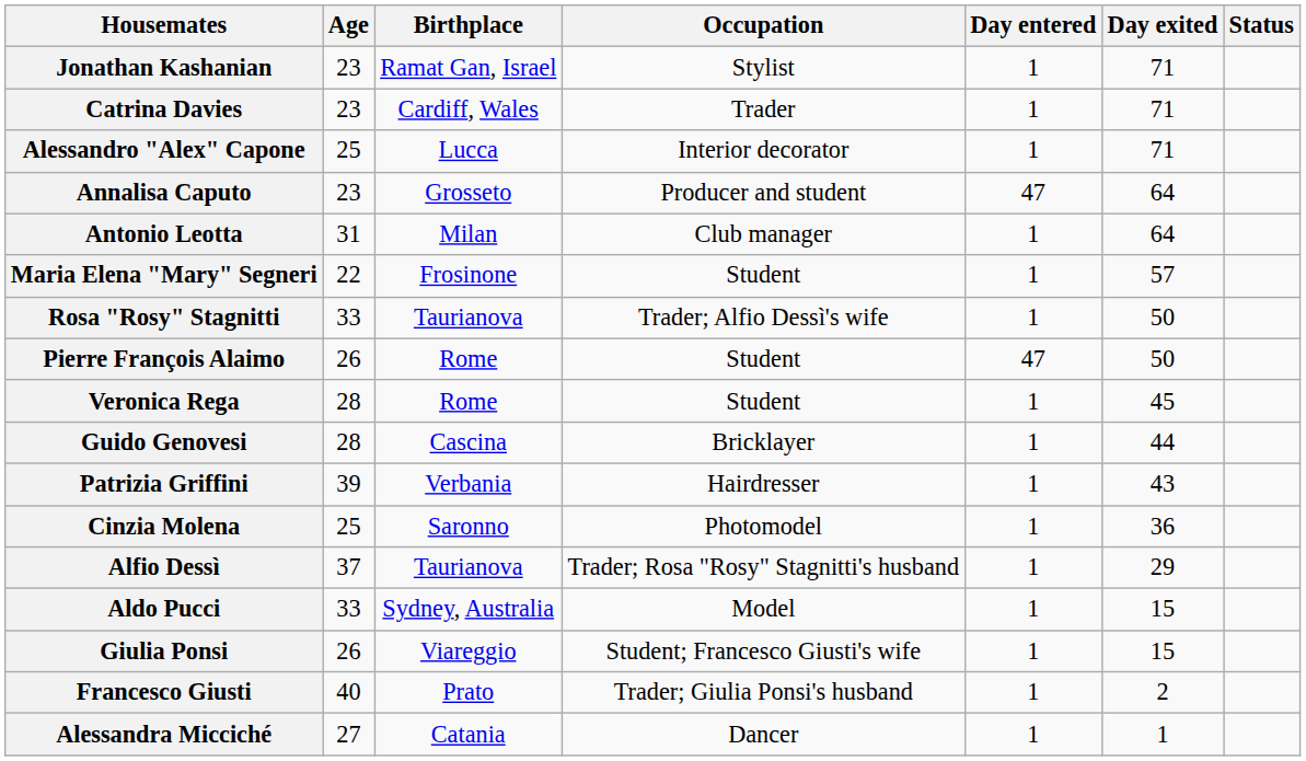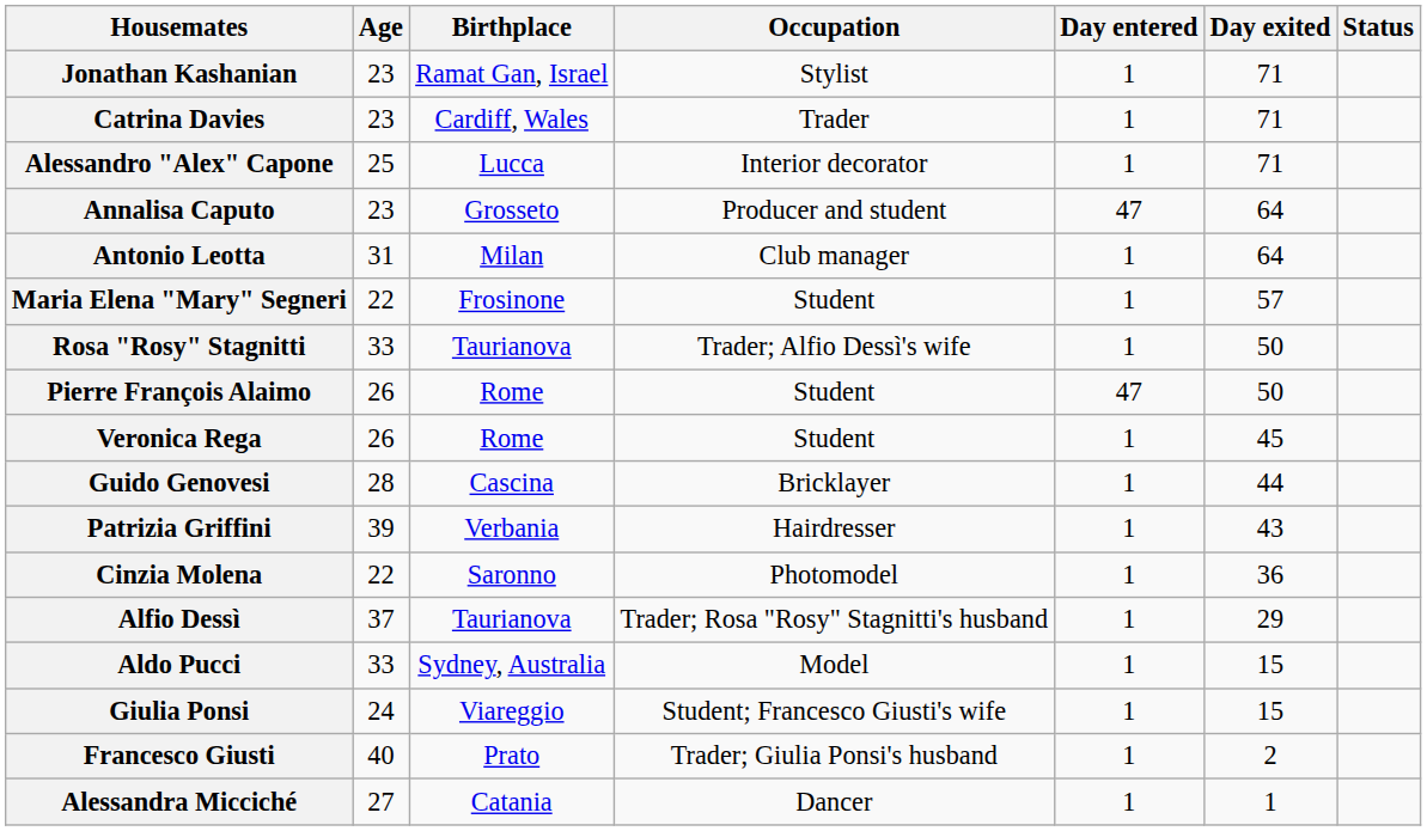 <table class="wikitable sortable" style="text-align:center; line-height:20px; width:auto;">
 <tr>
 <th>Housemates</th>
 <th>Age</th>
 <th>Birthplace</th>
 <th>Occupation</th>
 <th>Day entered</th>
 <th>Day exited</th>
 <th>Status</th>
 </tr>
 <tr>
 <th>Jonathan Kashanian</th>
 <td>23</td>
 <td><a href='#'>Ramat Gan</a>, <a href='#'>Israel</a></td>
 <td>Stylist</td>
 <td>1</td>
 <td>71</td>
 <td></td>
 </tr>
 <tr>
 <th>Catrina Davies</th>
 <td>23</td>
 <td><a href='#'>Cardiff</a>, <a href='#'>Wales</a></td>
 <td>Trader</td>
 <td>1</td>
 <td>71</td>
 <td></td>
 </tr>
 <tr>
 <th>Alessandro "Alex" Capone</th>
 <td>25</td>
 <td><a href='#'>Lucca</a></td>
 <td>Interior decorator</td>
 <td>1</td>
 <td>71</td>
 <td></td>
 </tr>
 <tr>
 <th>Annalisa Caputo</th>
 <td>23</td>
 <td><a href='#'>Grosseto</a></td>
 <td>Producer and student</td>
 <td>47</td>
 <td>64</td>
 <td></td>
 </tr>
 <tr>
 <th>Antonio Leotta</th>
 <td>31</td>
 <td><a href='#'>Milan</a></td>
 <td>Club manager</td>
 <td>1</td>
 <td>64</td>
 <td></td>
 </tr>
 <tr>
 <th>Maria Elena "Mary" Segneri</th>
 <td>22</td>
 <td><a href='#'>Frosinone</a></td>
 <td>Student</td>
 <td>1</td>
 <td>57</td>
 <td></td>
 </tr>
 <tr>
 <th>Rosa "Rosy" Stagnitti</th>
 <td>33</td>
 <td><a href='#'>Taurianova</a></td>
 <td>Trader; Alfio Dessì's wife</td>
 <td>1</td>
 <td>50</td>
 <td></td>
 </tr>
 <tr>
 <th>Pierre François Alaimo</th>
 <td>26</td>
 <td><a href='#'>Rome</a></td>
 <td>Student</td>
 <td>47</td>
 <td>50</td>
 <td></td>
 </tr>
 <tr>
 <th>Veronica Rega</th>
-<td>28</td>
+<td>26</td>
 <td><a href='#'>Rome</a></td>
 <td>Student</td>
 <td>1</td>
 <td>45</td>
 <td></td>
 </tr>
 <tr>
 <th>Guido Genovesi</th>
 <td>28</td>
 <td><a href='#'>Cascina</a></td>
 <td>Bricklayer</td>
 <td>1</td>
 <td>44</td>
 <td></td>
 </tr>
 <tr>
 <th>Patrizia Griffini</th>
 <td>39</td>
 <td><a href='#'>Verbania</a></td>
 <td>Hairdresser</td>
 <td>1</td>
 <td>43</td>
 <td></td>
 </tr>
 <tr>
 <th>Cinzia Molena</th>
-<td>25</td>
+<td>22</td>
 <td><a href='#'>Saronno</a></td>
 <td>Photomodel</td>
 <td>1</td>
 <td>36</td>
 <td></td>
 </tr>
 <tr>
 <th>Alfio Dessì</th>
 <td>37</td>
 <td><a href='#'>Taurianova</a></td>
 <td>Trader; Rosa "Rosy" Stagnitti's husband</td>
 <td>1</td>
 <td>29</td>
 <td></td>
 </tr>
 <tr>
 <th>Aldo Pucci</th>
 <td>33</td>
 <td><a href='#'>Sydney</a>, <a href='#'>Australia</a></td>
 <td>Model</td>
 <td>1</td>
 <td>15</td>
 <td></td>
 </tr>
 <tr>
 <th>Giulia Ponsi</th>
-<td>26</td>
+<td>24</td>
 <td><a href='#'>Viareggio</a></td>
 <td>Student; Francesco Giusti's wife</td>
 <td>1</td>
 <td>15</td>
 <td></td>
 </tr>
 <tr>
 <th>Francesco Giusti</th>
 <td>40</td>
 <td><a href='#'>Prato</a></td>
 <td>Trader; Giulia Ponsi's husband</td>
 <td>1</td>
 <td>2</td>
 <td></td>
 </tr>
 <tr>
 <th>Alessandra Micciché</th>
 <td>27</td>
 <td><a href='#'>Catania</a></td>
 <td>Dancer</td>
 <td>1</td>
 <td>1</td>
 <td></td>
 </tr>
 </table>
